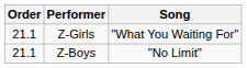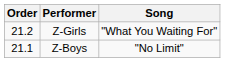 <table class="wikitable" style="text-align:center;">
 <tr>
 <th>Order</th>
 <th>Performer</th>
 <th>Song</th>
 </tr>
 <tr>
-<td>21.1</td>
+<td>21.2</td>
 <td>Z-Girls</td>
 <td>"What You Waiting For"</td>
 </tr>
 <tr>
 <td>21.1</td>
 <td>Z-Boys</td>
 <td>"No Limit"</td>
 </tr>
 </table>
